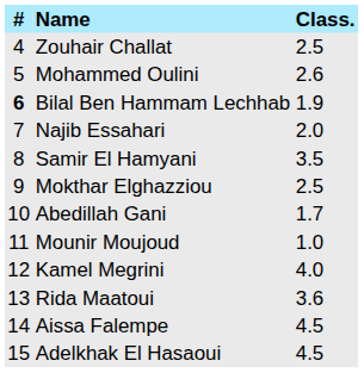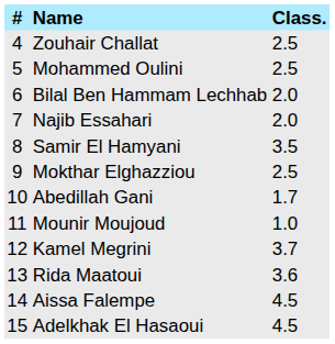 <table border=0 cellpadding=2 cellspacing=0  |- bgcolor=#EAEAEB style="text-align:center; font-size:90%;">
 <tr bgcolor=#ADEBFD>
 <th>#</th>
 <th align=left>Name</th>
 <th align=left>Class.</th>
 </tr>
 <tr>
 <td>4</td>
 <td align=left>Zouhair Challat</td>
 <td align=left>2.5</td>
 </tr>
 <tr>
 <td>5</td>
 <td align=left>Mohammed Oulini</td>
-<td align=left>2.6</td>
+<td align=left>2.5</td>
 </tr>
 <tr>
-<td><strong>6</strong></td>
+<td>6</td>
 <td align=left>Bilal Ben Hammam Lechhab</td>
-<td align=left>1.9</td>
+<td align=left>2.0</td>
 </tr>
 <tr>
 <td>7</td>
 <td align=left>Najib Essahari</td>
 <td align=left>2.0</td>
 </tr>
 <tr>
 <td>8</td>
 <td align=left>Samir El Hamyani</td>
 <td align=left>3.5</td>
 </tr>
 <tr>
 <td>9</td>
 <td align=left>Mokthar Elghazziou</td>
 <td align=left>2.5</td>
 </tr>
 <tr>
 <td>10</td>
 <td align=left>Abedillah Gani</td>
 <td align=left>1.7</td>
 </tr>
 <tr>
 <td>11</td>
 <td align=left>Mounir Moujoud</td>
 <td align=left>1.0</td>
 </tr>
 <tr>
 <td>12</td>
 <td align=left>Kamel Megrini</td>
-<td align=left>4.0</td>
+<td align=left>3.7</td>
 </tr>
 <tr>
 <td>13</td>
 <td align=left>Rida Maatoui</td>
 <td align=left>3.6</td>
 </tr>
 <tr>
 <td>14</td>
 <td align=left>Aissa Falempe</td>
 <td align=left>4.5</td>
 </tr>
 <tr>
 <td>15</td>
 <td align=left>Adelkhak El Hasaoui</td>
 <td align=left>4.5</td>
 </tr>
 </table>
